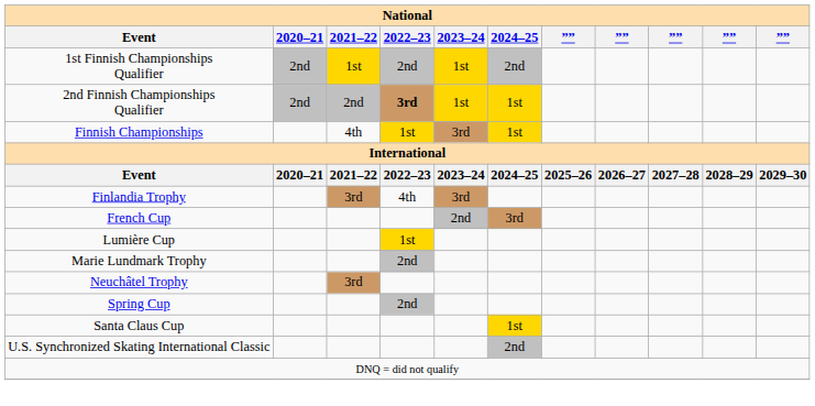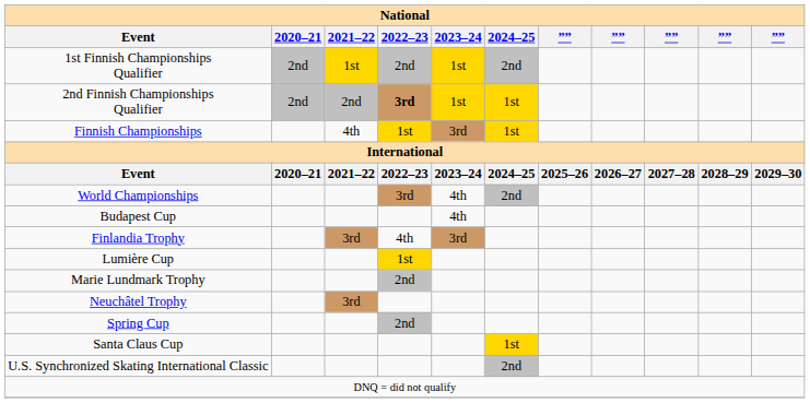 <table class="wikitable">
 <tr>
 <td colspan="11" style="background-color: #ffdead; " align="center"><strong>National</strong></td>
 </tr>
 <tr>
 <th>Event</th>
 <th><a href='#'>2020–21</a></th>
 <th><a href='#'>2021–22</a></th>
 <th><a href='#'>2022–23</a></th>
 <th><a href='#'>2023–24</a></th>
 <th><a href='#'>2024–25</a></th>
 <th><a href='#'>””</a></th>
 <th><a href='#'>””</a></th>
 <th><a href='#'>””</a></th>
 <th><a href='#'>””</a></th>
 <th><a href='#'>””</a></th>
 </tr>
 <tr>
 <td align="center">1st Finnish Championships<br>Qualifier</td>
 <td align="center" bgcolor="silver" 2020-21>2nd</td>
 <td align="center" bgcolor="gold" 2021-22>1st</td>
 <td align="center" bgcolor="silver" 2022-23>2nd</td>
 <td align="center" bgcolor="gold" 2023-24>1st</td>
 <td align="center" bgcolor="silver" 2024-25>2nd</td>
 <td align="center" 2025-26></td>
 <td align="center" 2026-27></td>
 <td align="center" 2027-28></td>
 <td align="center" 2028-29></td>
 <td align="center" 2029-30></td>
 </tr>
 <tr>
 <td align="center">2nd Finnish Championships<br>Qualifier</td>
 <td align="center" bgcolor="silver" 2020-21>2nd</td>
 <td align="center" bgcolor="silver" 2021-22>2nd</td>
 <td align="center" bgcolor="#cc9966" 2022-23><strong>3rd</strong></td>
 <td align="center" bgcolor="gold" 2023-24>1st</td>
 <td align="center" bgcolor="gold" 2024-25>1st</td>
 <td align="center" 2025-26></td>
 <td align="center" 2026-27></td>
 <td align="center" 2027-28></td>
 <td align="center" 2028-29></td>
 <td align="center" 2029-30></td>
 </tr>
 <tr>
 <td align="center"><a href='#'>Finnish Championships</a></td>
 <td align="center" 2020-21></td>
 <td align="center" 2021-22>4th</td>
 <td align="center" bgcolor="gold" 2022-23>1st</td>
 <td align="center" bgcolor="#cc9966" 2023-24>3rd</td>
 <td align="center" bgcolor="gold" 2024-25>1st</td>
 <td align="center" 2025-26></td>
 <td align="center" 2026-27></td>
 <td align="center" 2027-28></td>
 <td align="center" 2028-29></td>
 <td align="center" 2029-30></td>
 </tr>
 <tr>
 <td colspan="11" style="background-color: #ffdead; " align="center"><strong>International</strong></td>
 </tr>
 <tr>
 <th>Event</th>
 <th>2020–21</th>
 <th>2021–22</th>
 <th>2022–23</th>
 <th>2023–24</th>
 <th>2024–25</th>
 <th>2025–26</th>
 <th>2026–27</th>
 <th>2027–28</th>
 <th>2028–29</th>
 <th>2029–30</th>
 </tr>
 <tr>
-<td align="center"><a href='#'>Finlandia Trophy</a></td>
+<td align="center"><a href='#'>World Championships</a></td>
 <td align="center" 2020-21></td>
-<td align="center" bgcolor="#cc9966" 2021-22>3rd</td>
-<td align="center" 2022-23>4th</td>
-<td align="center" bgcolor="#cc9966" 2023-24>3rd</td>
+<td align="center" 2021-22></td>
+<td align="center" bgcolor="#cc9966" 2022-23>3rd</td>
+<td align="center" 2023-24>4th</td>
+<td align="center" bgcolor="silver" 2024-25>2nd</td>
+<td align="center" 2025-26></td>
+<td align="center" 2026-27></td>
+<td align="center" 2027-28></td>
+<td align="center" 2028-29></td>
+<td align="center" 2029-30></td>
+</tr>
+<tr>
+<td align="center">Budapest Cup</td>
+<td align="center" 2020-21></td>
+<td align="center" 2021-22></td>
+<td align="center" 2022-23></td>
+<td align="center" 2023-24>4th</td>
 <td align="center" 2024-25></td>
 <td align="center" 2025-26></td>
 <td align="center" 2026-27></td>
 <td align="center" 2027-28></td>
 <td align="center" 2028-29></td>
 <td align="center" 2029-30></td>
 </tr>
 <tr>
-<td align="center"><a href='#'>French Cup</a></td>
+<td align="center"><a href='#'>Finlandia Trophy</a></td>
 <td align="center" 2020-21></td>
-<td align="center" 2021-22></td>
-<td align="center" 2022-23></td>
-<td align="center" bgcolor="silver" 2023-24>2nd</td>
-<td align="center" bgcolor="#cc9966" 2024-25>3rd</td>
+<td align="center" bgcolor="#cc9966" 2021-22>3rd</td>
+<td align="center" 2022-23>4th</td>
+<td align="center" bgcolor="#cc9966" 2023-24>3rd</td>
+<td align="center" 2024-25></td>
 <td align="center" 2025-26></td>
 <td align="center" 2026-27></td>
 <td align="center" 2027-28></td>
 <td align="center" 2028-29></td>
 <td align="center" 2029-30></td>
 </tr>
 <tr>
 <td align="center">Lumière  Cup</td>
 <td align="center" 2020-21></td>
 <td align="center" 2021-22></td>
 <td align="center" bgcolor="gold" 2022-23>1st</td>
 <td align="center" 2023-24></td>
 <td align="center" 2024-25></td>
 <td align="center" 2025-26></td>
 <td align="center" 2026-27></td>
 <td align="center" 2027-28></td>
 <td align="center" 2028-29></td>
 <td align="center" 2029-30></td>
 </tr>
 <tr>
 <td align="center">Marie Lundmark Trophy</td>
 <td align="center" 2020-21></td>
 <td align="center" 2021-22></td>
 <td align="center" bgcolor="silver" 2022-23>2nd</td>
 <td align="center" 2023-24></td>
 <td align="center" 2024-25></td>
 <td align="center" 2025-26></td>
 <td align="center" 2026-27></td>
 <td align="center" 2027-28></td>
 <td align="center" 2028-29></td>
 <td align="center" 2029-30></td>
 </tr>
 <tr>
 <td align="center"><a href='#'>Neuchâtel Trophy</a></td>
 <td align="center" 2020-21></td>
 <td align="center" bgcolor="#cc9966" 2021-22>3rd</td>
 <td align="center" 2022-23></td>
 <td align="center" 2023-24></td>
 <td align="center" 2024-25></td>
 <td align="center" 2025-26></td>
 <td align="center" 2026-27></td>
 <td align="center" 2027-28></td>
 <td align="center" 2028-29></td>
 <td align="center" 2029-30></td>
 </tr>
 <tr>
 <td align="center"><a href='#'>Spring Cup</a></td>
 <td align="center" 2020-21></td>
 <td align="center" 2021-22></td>
 <td align="center" bgcolor="silver" 2022-23>2nd</td>
 <td align="center" 2023-24></td>
 <td align="center" 2024-25></td>
 <td align="center" 2025-26></td>
 <td align="center" 2026-27></td>
 <td align="center" 2027-28></td>
 <td align="center" 2028-29></td>
 <td align="center" 2029-30></td>
 </tr>
 <tr>
 <td align="center">Santa Claus Cup</td>
 <td align="center" 2020-21></td>
 <td align="center" 2021-22></td>
 <td align="center" 2022-23></td>
 <td align="center" 2023-24></td>
 <td align="center" bgcolor="gold" 2024-25>1st</td>
 <td align="center" 2025-26></td>
 <td align="center" 2026-27></td>
 <td align="center" 2027-28></td>
 <td align="center" 2028-29></td>
 <td align="center" 2029-30></td>
 </tr>
 <tr>
 <td align="center">U.S. Synchronized Skating International Classic</td>
 <td align="center" 2020-21></td>
 <td align="center" 2021-22></td>
 <td align="center" 2022-23></td>
 <td align="center" 2023-24></td>
 <td align="center" bgcolor="silver" 2024-25>2nd</td>
 <td align="center" 2025-26></td>
 <td align="center" 2026-27></td>
 <td align="center" 2027-28></td>
 <td align="center" 2028-29></td>
 <td align="center" 2029-30></td>
 </tr>
 <tr>
 <td colspan="11" align="center"><small>DNQ = did not qualify</small></td>
 </tr>
 <tr>
 </tr>
 </table>
